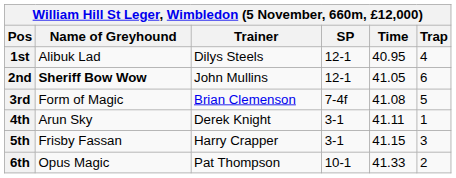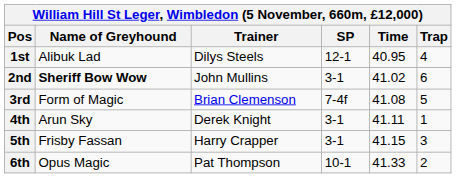 <table class="wikitable">
 <tr>
 <th colspan="6"><a href='#'>William Hill St Leger</a>, <a href='#'>Wimbledon</a> (5 November, 660m, £12,000)</th>
 </tr>
 <tr>
 <th width=30>Pos</th>
 <th width=180>Name of Greyhound</th>
 <th width=150>Trainer</th>
 <th width=50>SP</th>
 <th width=50>Time</th>
 <th width=30>Trap</th>
 </tr>
 <tr>
 <th>1st</th>
 <td>Alibuk Lad</td>
 <td>Dilys Steels</td>
 <td>12-1</td>
 <td>40.95</td>
 <td>4</td>
 </tr>
 <tr>
 <th>2nd</th>
 <td><strong>Sheriff Bow Wow</strong></td>
 <td>John Mullins</td>
-<td>12-1</td>
-<td>41.05</td>
+<td>3-1</td>
+<td>41.02</td>
 <td>6</td>
 </tr>
 <tr>
 <th>3rd</th>
 <td>Form of Magic</td>
 <td><a href='#'>Brian Clemenson</a></td>
 <td>7-4f</td>
 <td>41.08</td>
 <td>5</td>
 </tr>
 <tr>
 <th>4th</th>
 <td>Arun Sky</td>
 <td>Derek Knight</td>
 <td>3-1</td>
 <td>41.11</td>
 <td>1</td>
 </tr>
 <tr>
 <th>5th</th>
 <td>Frisby Fassan</td>
 <td>Harry Crapper</td>
 <td>3-1</td>
 <td>41.15</td>
 <td>3</td>
 </tr>
 <tr>
 <th>6th</th>
 <td>Opus Magic</td>
 <td>Pat Thompson</td>
 <td>10-1</td>
 <td>41.33</td>
 <td>2</td>
 </tr>
 </table>
